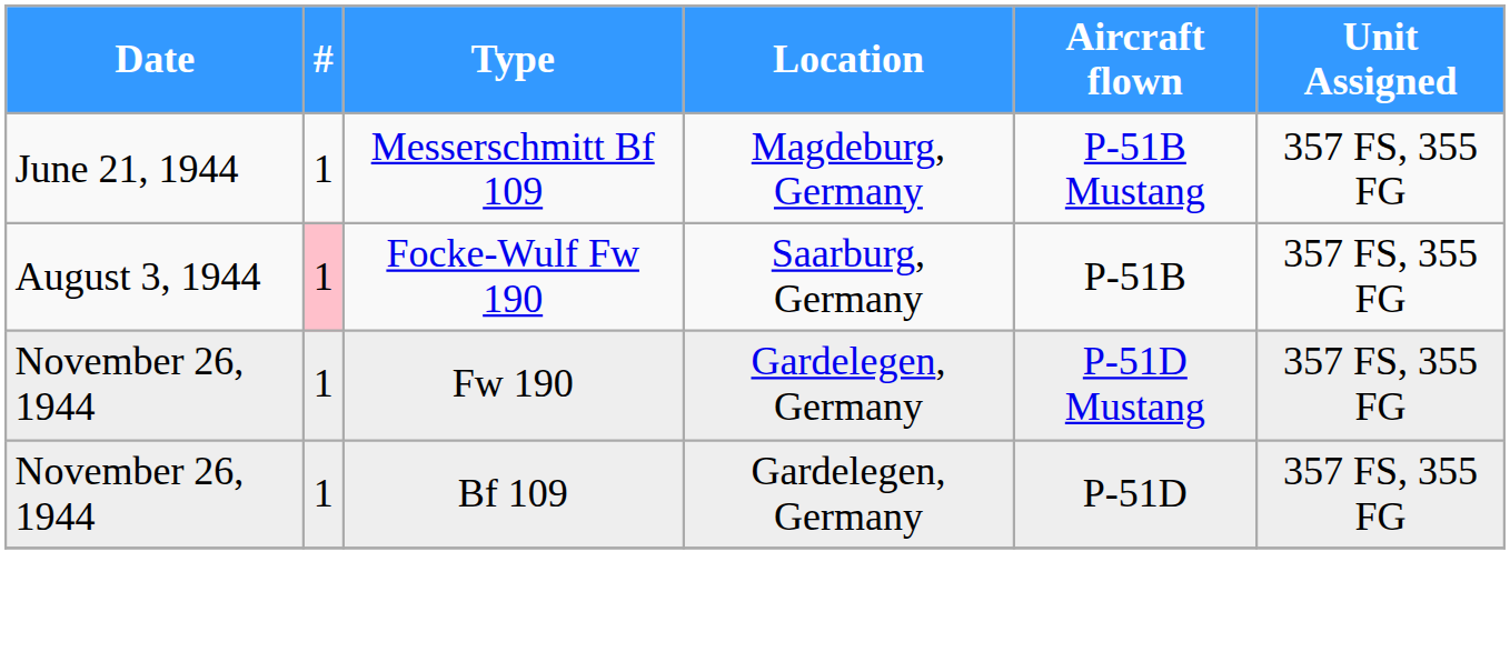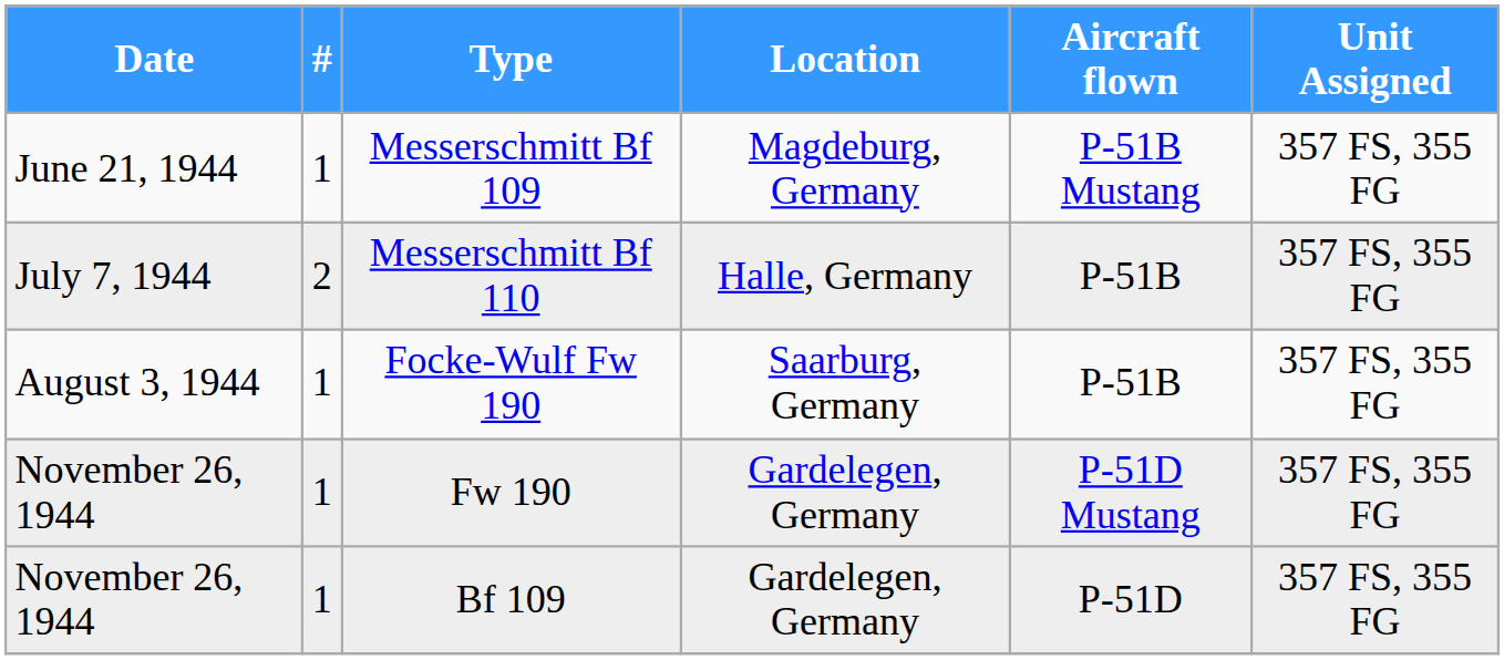 <table class="wikitable" style="margin:auto; width:600px;">
 <tr style="color:white;">
 <th style="background:#39f;">Date</th>
 <th style="background:#39f;">#</th>
 <th style="background:#39f;">Type</th>
 <th style="background:#39f;">Location</th>
 <th style="background:#39f;">Aircraft flown</th>
 <th style="background:#39f;">Unit Assigned</th>
 </tr>
 <tr>
 <td>June 21, 1944</td>
 <td align=center>1</td>
 <td align=center><a href='#'>Messerschmitt Bf 109</a></td>
 <td align=center><a href='#'>Magdeburg</a>, <a href='#'>Germany</a></td>
 <td align=center><a href='#'>P-51B Mustang</a></td>
 <td align=center>357 FS, 355 FG</td>
 </tr>
+<tr style="background:#eee;">
+<td>July 7, 1944</td>
+<td align=center>2</td>
+<td align=center><a href='#'>Messerschmitt Bf 110</a></td>
+<td align=center><a href='#'>Halle</a>, Germany</td>
+<td align=center>P-51B</td>
+<td align=center>357 FS, 355 FG</td>
+</tr>
 <tr>
 <td>August 3, 1944</td>
-<td align=center style="background: pink;">1</td>
+<td align=center>1</td>
 <td align=center><a href='#'>Focke-Wulf Fw 190</a></td>
 <td align=center><a href='#'>Saarburg</a>, Germany</td>
 <td align=center>P-51B</td>
 <td align=center>357 FS, 355 FG</td>
 </tr>
 <tr style="background:#eee;">
 <td>November 26, 1944</td>
 <td align=center>1</td>
 <td align=center>Fw 190</td>
 <td align=center><a href='#'>Gardelegen</a>, Germany</td>
 <td align=center><a href='#'>P-51D Mustang</a></td>
 <td align=center>357 FS, 355 FG</td>
 </tr>
 <tr style="background:#eee;">
 <td>November 26, 1944</td>
 <td align=center>1</td>
 <td align=center>Bf 109</td>
 <td align=center>Gardelegen, Germany</td>
 <td align=center>P-51D</td>
 <td align=center>357 FS, 355 FG</td>
 </tr>
 <tr>
 </tr>
 </table>
